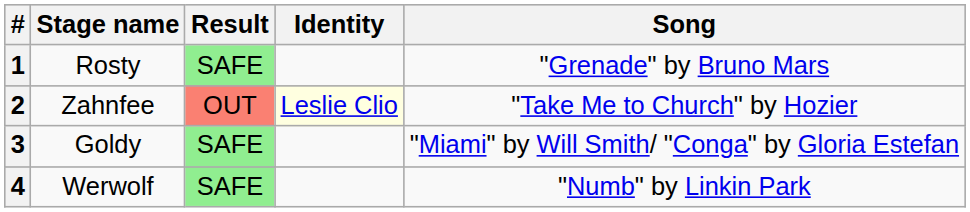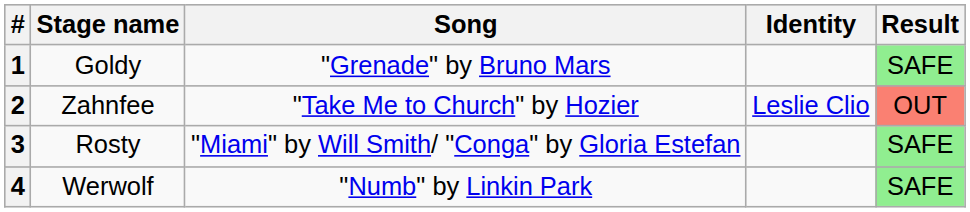 <table class="wikitable plainrowheaders" style="text-align: center;">
 <tr>
 <th>#</th>
 <th>Stage name</th>
+<th>Song</th>
+<th>Identity</th>
 <th>Result</th>
-<th>Identity</th>
-<th>Song</th>
 </tr>
 <tr>
 <th>1</th>
-<td>Rosty</td>
+<td>Goldy</td>
+<td>"<a href='#'>Grenade</a>" by <a href='#'>Bruno Mars</a></td>
+<td></td>
 <td bgcolor=lightgreen>SAFE</td>
-<td></td>
-<td>"<a href='#'>Grenade</a>" by <a href='#'>Bruno Mars</a></td>
 </tr>
 <tr>
 <th>2</th>
 <td>Zahnfee</td>
+<td>"<a href='#'>Take Me to Church</a>" by <a href='#'>Hozier</a></td>
+<td><a href='#'>Leslie Clio</a></td>
 <td bgcolor=salmon>OUT</td>
-<td style="background: lightyellow;"><a href='#'>Leslie Clio</a></td>
-<td>"<a href='#'>Take Me to Church</a>" by <a href='#'>Hozier</a></td>
 </tr>
 <tr>
 <th>3</th>
-<td>Goldy</td>
+<td>Rosty</td>
+<td>"<a href='#'>Miami</a>" by <a href='#'>Will Smith</a>/ "<a href='#'>Conga</a>" by <a href='#'>Gloria Estefan</a></td>
+<td></td>
 <td bgcolor=lightgreen>SAFE</td>
-<td></td>
-<td>"<a href='#'>Miami</a>" by <a href='#'>Will Smith</a>/ "<a href='#'>Conga</a>" by <a href='#'>Gloria Estefan</a></td>
 </tr>
 <tr>
 <th>4</th>
 <td>Werwolf</td>
+<td>"<a href='#'>Numb</a>" by <a href='#'>Linkin Park</a></td>
+<td></td>
 <td bgcolor=lightgreen>SAFE</td>
-<td></td>
-<td>"<a href='#'>Numb</a>" by <a href='#'>Linkin Park</a></td>
 </tr>
 </table>
